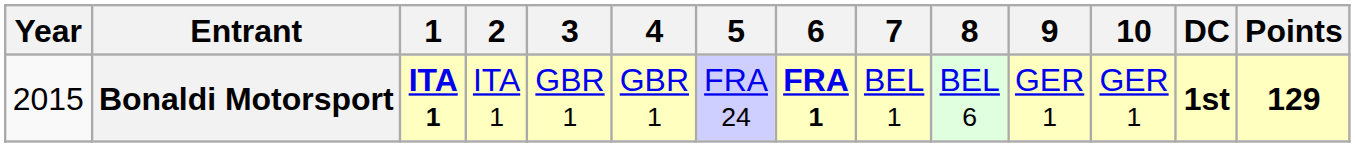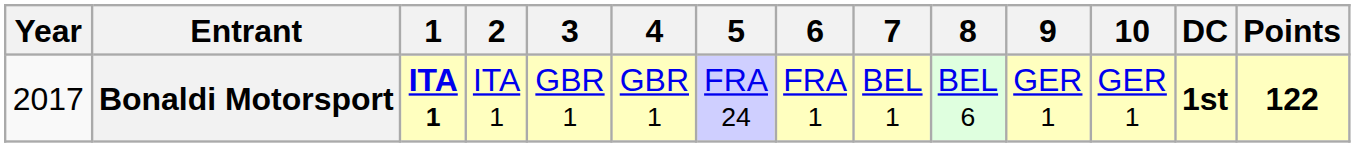 <table class="wikitable" style="text-align:center; font-size:85%">
 <tr>
 <th>Year</th>
 <th>Entrant</th>
 <th>1</th>
 <th>2</th>
 <th>3</th>
 <th>4</th>
 <th>5</th>
 <th>6</th>
 <th>7</th>
 <th>8</th>
 <th>9</th>
 <th>10</th>
 <th>DC</th>
 <th>Points</th>
 </tr>
 <tr>
-<td>2015</td>
+<td>2017</td>
 <th nowrap>Bonaldi Motorsport</th>
 <td bgcolor=ffffbf><strong><a href='#'>ITA</a><br><small>1</small></strong></td>
 <td bgcolor=ffffbf><a href='#'>ITA</a><br><small>1</small></td>
 <td bgcolor=ffffbf><a href='#'>GBR</a><br><small>1</small></td>
 <td bgcolor=ffffbf><a href='#'>GBR</a><br><small>1</small></td>
 <td bgcolor=cfcfff><a href='#'>FRA</a><br><small>24</small></td>
-<td bgcolor=ffffbf><strong><a href='#'>FRA</a><br><small>1</small></strong></td>
+<td bgcolor=ffffbf><a href='#'>FRA</a><br><small>1</small></td>
 <td bgcolor=ffffbf><a href='#'>BEL</a><br><small>1</small></td>
 <td bgcolor=dfffdf><a href='#'>BEL</a><br><small>6</small></td>
 <td bgcolor=ffffbf><a href='#'>GER</a><br><small>1</small></td>
 <td bgcolor=ffffbf><a href='#'>GER</a><br><small>1</small></td>
 <td bgcolor=ffffbf><strong>1st</strong></td>
-<td bgcolor=ffffbf><strong>129</strong></td>
+<td bgcolor=ffffbf><strong>122</strong></td>
 </tr>
 </table>
